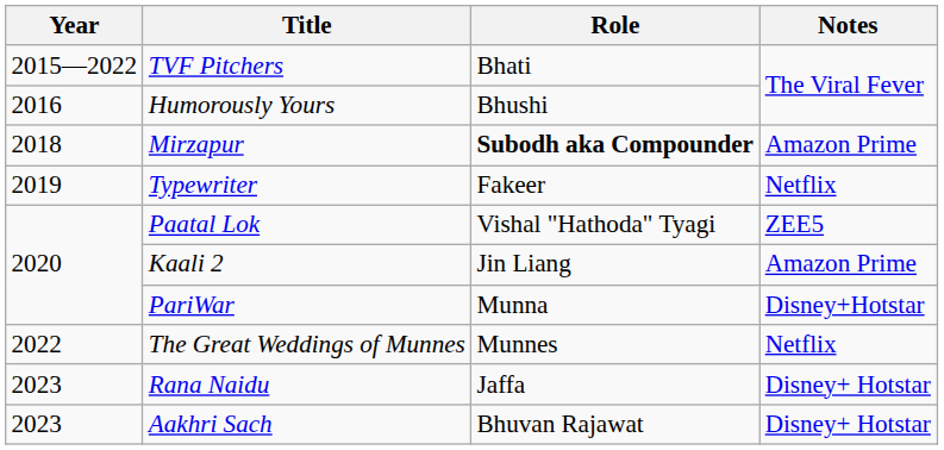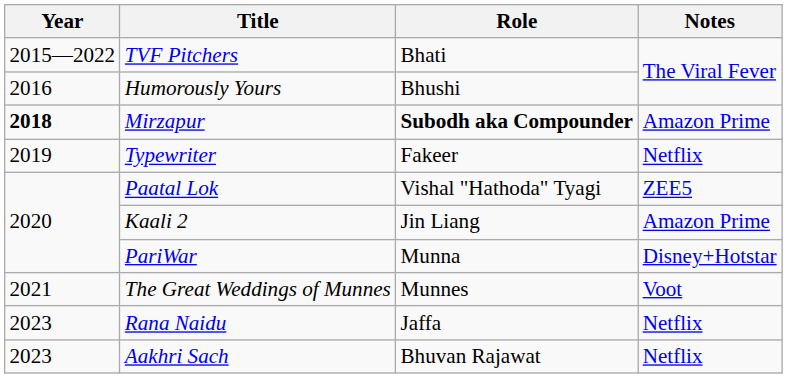 <table class="wikitable sortable">
 <tr>
 <th>Year</th>
 <th>Title</th>
 <th>Role</th>
 <th class="unsortable">Notes</th>
 </tr>
 <tr>
 <td>2015—2022</td>
 <td><em><a href='#'>TVF Pitchers</a></em></td>
 <td>Bhati</td>
 <td rowspan=2><a href='#'>The Viral Fever</a></td>
 </tr>
 <tr>
 <td>2016</td>
 <td><em>Humorously Yours</em></td>
 <td>Bhushi</td>
 </tr>
 <tr>
-<td>2018</td>
+<td><strong>2018</strong></td>
 <td><em><a href='#'>Mirzapur</a></em></td>
 <td><strong>Subodh aka Compounder</strong></td>
 <td><a href='#'>Amazon Prime</a></td>
 </tr>
 <tr>
 <td>2019</td>
 <td><em><a href='#'>Typewriter</a></em></td>
 <td>Fakeer</td>
 <td><a href='#'>Netflix</a></td>
 </tr>
 <tr>
 <td rowspan="3">2020</td>
 <td><em><a href='#'>Paatal Lok</a></em></td>
 <td>Vishal "Hathoda" Tyagi</td>
 <td><a href='#'>ZEE5</a></td>
 </tr>
 <tr>
 <td><em>Kaali 2</em></td>
 <td>Jin Liang</td>
 <td><a href='#'>Amazon Prime</a></td>
 </tr>
 <tr>
 <td><em><a href='#'>PariWar</a></em></td>
 <td>Munna</td>
 <td><a href='#'>Disney+Hotstar</a></td>
 </tr>
 <tr>
-<td>2022</td>
+<td>2021</td>
 <td><em>The Great Weddings of Munnes</em></td>
 <td>Munnes</td>
-<td><a href='#'>Netflix</a></td>
+<td><a href='#'>Voot</a></td>
 </tr>
 <tr>
 <td>2023</td>
 <td><em><a href='#'>Rana Naidu</a></em></td>
 <td>Jaffa</td>
-<td><a href='#'>Disney+ Hotstar</a></td>
+<td><a href='#'>Netflix</a></td>
 </tr>
 <tr>
 <td>2023</td>
 <td><em><a href='#'>Aakhri Sach</a></em></td>
 <td>Bhuvan Rajawat</td>
-<td><a href='#'>Disney+ Hotstar</a></td>
+<td><a href='#'>Netflix</a></td>
 </tr>
 </table>
